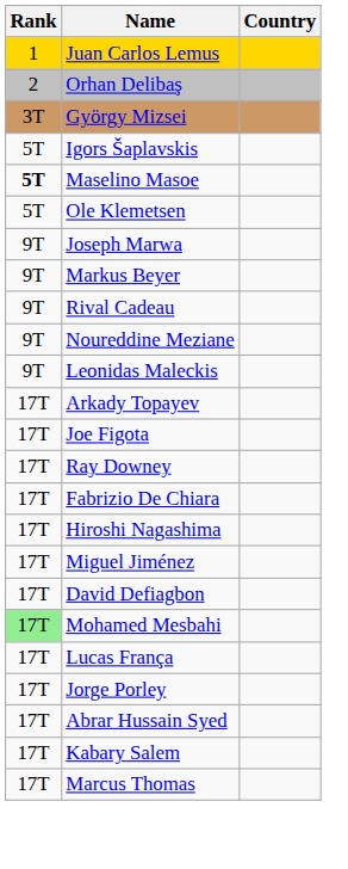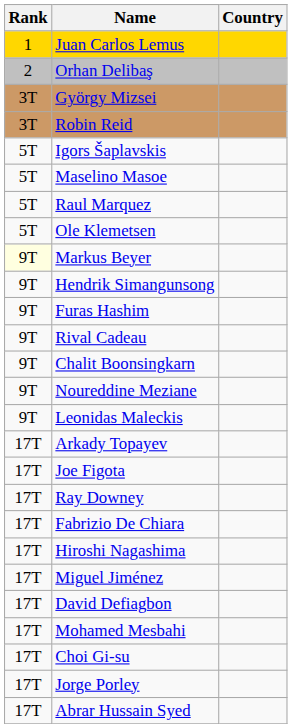 <table class="wikitable sortable" style="text-align:center">
 <tr>
 <th>Rank</th>
 <th>Name</th>
 <th>Country</th>
 </tr>
 <tr bgcolor=gold>
 <td>1</td>
 <td align="left"><a href='#'>Juan Carlos Lemus</a></td>
 <td align="left"></td>
 </tr>
 <tr bgcolor=silver>
 <td>2</td>
 <td align="left"><a href='#'>Orhan Delibaş</a></td>
 <td align="left"></td>
 </tr>
 <tr bgcolor=#CC9966>
 <td>3T</td>
 <td align="left"><a href='#'>György Mizsei</a></td>
 <td align="left"></td>
 </tr>
+<tr bgcolor=#CC9966>
+<td>3T</td>
+<td align="left"><a href='#'>Robin Reid</a></td>
+<td align="left"></td>
+</tr>
 <tr>
 <td>5T</td>
 <td align="left"><a href='#'>Igors Šaplavskis</a></td>
 <td align="left"></td>
 </tr>
 <tr>
-<td><strong>5T</strong></td>
+<td>5T</td>
 <td align="left"><a href='#'>Maselino Masoe</a></td>
+<td align="left"></td>
+</tr>
+<tr>
+<td>5T</td>
+<td align="left"><a href='#'>Raul Marquez</a></td>
 <td align="left"></td>
 </tr>
 <tr>
 <td>5T</td>
 <td align="left"><a href='#'>Ole Klemetsen</a></td>
 <td align="left"></td>
 </tr>
 <tr>
-<td>9T</td>
-<td align="left"><a href='#'>Joseph Marwa</a></td>
-<td align="left"></td>
-</tr>
-<tr>
-<td>9T</td>
+<td style="background: lightyellow;">9T</td>
 <td align="left"><a href='#'>Markus Beyer</a></td>
 <td align="left"></td>
 </tr>
 <tr>
 <td>9T</td>
+<td align="left"><a href='#'>Hendrik Simangunsong</a></td>
+<td align="left"></td>
+</tr>
+<tr>
+<td>9T</td>
+<td align="left"><a href='#'>Furas Hashim</a></td>
+<td align="left"></td>
+</tr>
+<tr>
+<td>9T</td>
 <td align="left"><a href='#'>Rival Cadeau</a></td>
+<td align="left"></td>
+</tr>
+<tr>
+<td>9T</td>
+<td align="left"><a href='#'>Chalit Boonsingkarn</a></td>
 <td align="left"></td>
 </tr>
 <tr>
 <td>9T</td>
 <td align="left"><a href='#'>Noureddine Meziane</a></td>
 <td align="left"></td>
 </tr>
 <tr>
 <td>9T</td>
 <td align="left"><a href='#'>Leonidas Maleckis</a></td>
 <td align="left"></td>
 </tr>
 <tr>
 <td>17T</td>
 <td align="left"><a href='#'>Arkady Topayev</a></td>
 <td align="left"></td>
 </tr>
 <tr>
 <td>17T</td>
 <td align="left"><a href='#'>Joe Figota</a></td>
 <td align="left"></td>
 </tr>
 <tr>
 <td>17T</td>
 <td align="left"><a href='#'>Ray Downey</a></td>
 <td align="left"></td>
 </tr>
 <tr>
 <td>17T</td>
 <td align="left"><a href='#'>Fabrizio De Chiara</a></td>
 <td align="left"></td>
 </tr>
 <tr>
 <td>17T</td>
 <td align="left"><a href='#'>Hiroshi Nagashima</a></td>
 <td align="left"></td>
 </tr>
 <tr>
 <td>17T</td>
 <td align="left"><a href='#'>Miguel Jiménez</a></td>
 <td align="left"></td>
 </tr>
 <tr>
 <td>17T</td>
 <td align="left"><a href='#'>David Defiagbon</a></td>
 <td align="left"></td>
 </tr>
 <tr>
-<td style="background: lightgreen;">17T</td>
+<td>17T</td>
 <td align="left"><a href='#'>Mohamed Mesbahi</a></td>
 <td align="left"></td>
 </tr>
 <tr>
 <td>17T</td>
-<td align="left"><a href='#'>Lucas França</a></td>
+<td align="left"><a href='#'>Choi Gi-su</a></td>
 <td align="left"></td>
 </tr>
 <tr>
 <td>17T</td>
 <td align="left"><a href='#'>Jorge Porley</a></td>
 <td align="left"></td>
 </tr>
 <tr>
 <td>17T</td>
 <td align="left"><a href='#'>Abrar Hussain Syed</a></td>
 <td align="left"></td>
 </tr>
-<tr>
-<td>17T</td>
-<td align="left"><a href='#'>Kabary Salem</a></td>
-<td align="left"></td>
-</tr>
-<tr>
-<td>17T</td>
-<td align="left"><a href='#'>Marcus Thomas</a></td>
-<td align="left"></td>
-</tr>
 </table>
